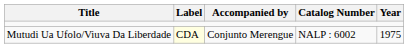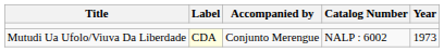 <table class="wikitable">
 <tr>
 <th>Title</th>
 <th>Label</th>
 <th>Accompanied by</th>
 <th>Catalog Number</th>
 <th>Year</th>
 </tr>
 <tr>
 <td colspan="5"></td>
 </tr>
 <tr>
 <td>Mutudi Ua Ufolo/Viuva Da Liberdade</td>
 <td style="background: lightyellow;">CDA</td>
 <td>Conjunto Merengue</td>
 <td>NALP : 6002</td>
-<td>1975</td>
+<td>1973</td>
 </tr>
 </table>
